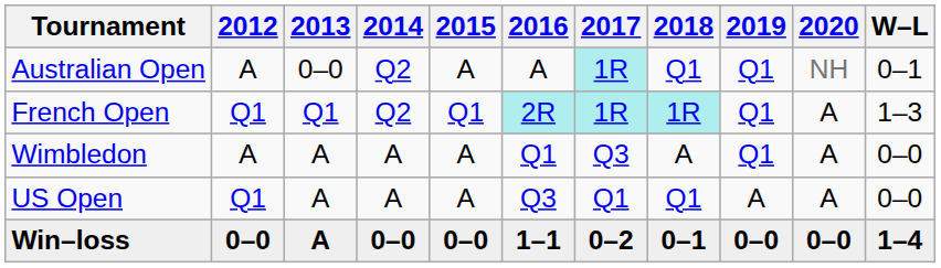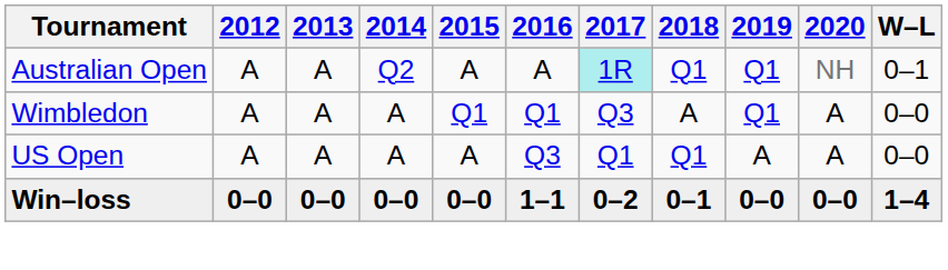 <table class=wikitable style=text-align:center;>
 <tr>
 <th>Tournament</th>
 <th><a href='#'>2012</a></th>
 <th><a href='#'>2013</a></th>
 <th><a href='#'>2014</a></th>
 <th><a href='#'>2015</a></th>
 <th><a href='#'>2016</a></th>
 <th><a href='#'>2017</a></th>
 <th><a href='#'>2018</a></th>
 <th><a href='#'>2019</a></th>
 <th><a href='#'>2020</a></th>
 <th>W–L</th>
 </tr>
 <tr>
 <td align=left><a href='#'>Australian Open</a></td>
 <td>A</td>
-<td>0–0</td>
+<td>A</td>
 <td><a href='#'>Q2</a></td>
 <td>A</td>
 <td>A</td>
 <td bgcolor=afeeee><a href='#'>1R</a></td>
 <td><a href='#'>Q1</a></td>
 <td><a href='#'>Q1</a></td>
 <td style="color:#767676;">NH</td>
 <td>0–1</td>
 </tr>
 <tr>
-<td align=left><a href='#'>French Open</a></td>
-<td><a href='#'>Q1</a></td>
-<td><a href='#'>Q1</a></td>
-<td><a href='#'>Q2</a></td>
-<td><a href='#'>Q1</a></td>
-<td bgcolor=afeeee><a href='#'>2R</a></td>
-<td bgcolor=afeeee><a href='#'>1R</a></td>
-<td bgcolor=afeeee><a href='#'>1R</a></td>
-<td><a href='#'>Q1</a></td>
-<td>A</td>
-<td>1–3</td>
-</tr>
-<tr>
 <td align=left><a href='#'>Wimbledon</a></td>
 <td>A</td>
 <td>A</td>
 <td>A</td>
-<td>A</td>
+<td><a href='#'>Q1</a></td>
 <td><a href='#'>Q1</a></td>
 <td><a href='#'>Q3</a></td>
 <td>A</td>
 <td><a href='#'>Q1</a></td>
 <td>A</td>
 <td>0–0</td>
 </tr>
 <tr>
 <td align=left><a href='#'>US Open</a></td>
-<td><a href='#'>Q1</a></td>
+<td>A</td>
 <td>A</td>
 <td>A</td>
 <td>A</td>
 <td><a href='#'>Q3</a></td>
 <td><a href='#'>Q1</a></td>
 <td><a href='#'>Q1</a></td>
 <td>A</td>
 <td>A</td>
 <td>0–0</td>
 </tr>
 <tr style="background:#efefef; font-weight:bold;">
 <td style="text-align:left">Win–loss</td>
 <td>0–0</td>
-<td>A</td>
+<td>0–0</td>
 <td>0–0</td>
 <td>0–0</td>
 <td>1–1</td>
 <td>0–2</td>
 <td>0–1</td>
 <td>0–0</td>
 <td>0–0</td>
 <td>1–4</td>
 </tr>
 </table>
